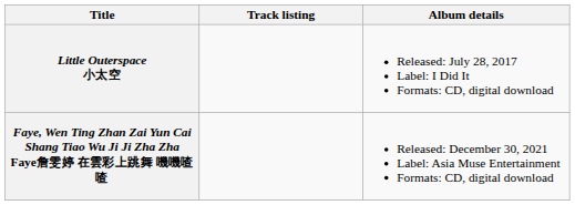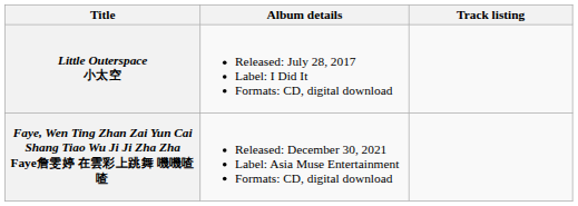 <table class="wikitable plainrowheaders" style="text-align:center;">
 <tr>
 <th style="width:15em;">Title</th>
+<th style="width:16em;">Album details</th>
 <th style="width:200px;">Track listing</th>
-<th style="width:16em;">Album details</th>
 </tr>
 <tr>
 <th scope="row"><em>Little Outerspace</em> <br>小太空</th>
+<td align="left"><br><ul><li>Released: July 28, 2017</li><li>Label: I Did It</li><li>Formats: CD, digital download</li></ul></td>
 <td align="center"></td>
-<td align="left"><br><ul><li>Released: July 28, 2017</li><li>Label: I Did It</li><li>Formats: CD, digital download</li></ul></td>
 </tr>
 <tr>
 <th scope="row"><em>Faye, Wen Ting Zhan Zai Yun Cai Shang Tiao Wu Ji Ji Zha Zha</em> <br>Faye詹雯婷 在雲彩上跳舞 嘰嘰喳喳</th>
+<td align="left"><br><ul><li>Released: December 30, 2021</li><li>Label: Asia Muse Entertainment</li><li>Formats: CD, digital download</li></ul></td>
 <td align="center"></td>
-<td align="left"><br><ul><li>Released: December 30, 2021</li><li>Label: Asia Muse Entertainment</li><li>Formats: CD, digital download</li></ul></td>
 </tr>
 </table>
